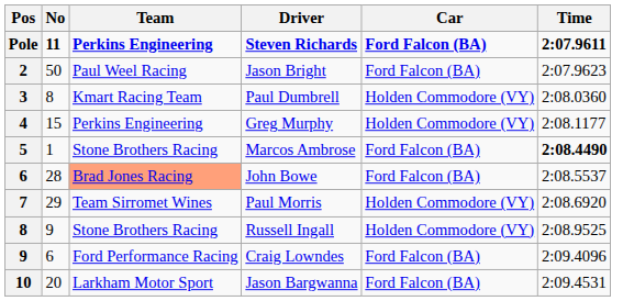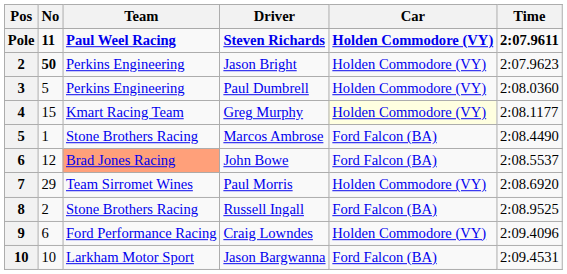 <table class="wikitable" style="font-size: 95%;">
 <tr>
 <th>Pos</th>
 <th>No</th>
 <th>Team</th>
 <th>Driver</th>
 <th>Car</th>
 <th>Time</th>
 </tr>
 <tr>
 </tr>
 <tr style="font-weight:bold">
 <th>Pole</th>
 <td>11</td>
-<td><a href='#'>Perkins Engineering</a></td>
+<td><a href='#'>Paul Weel Racing</a></td>
 <td> <a href='#'>Steven Richards</a></td>
-<td><a href='#'>Ford Falcon (BA)</a></td>
+<td><a href='#'>Holden Commodore (VY)</a></td>
 <td>2:07.9611</td>
 </tr>
 <tr>
 <th>2</th>
-<td>50</td>
-<td><a href='#'>Paul Weel Racing</a></td>
+<td><strong>50</strong></td>
+<td><a href='#'>Perkins Engineering</a></td>
 <td> <a href='#'>Jason Bright</a></td>
-<td><a href='#'>Ford Falcon (BA)</a></td>
+<td><a href='#'>Holden Commodore (VY)</a></td>
 <td>2:07.9623</td>
 </tr>
 <tr>
 <th>3</th>
-<td>8</td>
-<td><a href='#'>Kmart Racing Team</a></td>
+<td>5</td>
+<td><a href='#'>Perkins Engineering</a></td>
 <td> <a href='#'>Paul Dumbrell</a></td>
 <td><a href='#'>Holden Commodore (VY)</a></td>
 <td>2:08.0360</td>
 </tr>
 <tr>
 <th>4</th>
 <td>15</td>
-<td><a href='#'>Perkins Engineering</a></td>
+<td><a href='#'>Kmart Racing Team</a></td>
 <td> <a href='#'>Greg Murphy</a></td>
-<td><a href='#'>Holden Commodore (VY)</a></td>
+<td style="background: lightyellow;"><a href='#'>Holden Commodore (VY)</a></td>
 <td>2:08.1177</td>
 </tr>
 <tr>
 <th>5</th>
 <td>1</td>
 <td><a href='#'>Stone Brothers Racing</a></td>
 <td> <a href='#'>Marcos Ambrose</a></td>
 <td><a href='#'>Ford Falcon (BA)</a></td>
-<td><strong>2:08.4490</strong></td>
+<td>2:08.4490</td>
 </tr>
 <tr>
 <th>6</th>
-<td>28</td>
+<td>12</td>
 <td style="background: lightsalmon;"><a href='#'>Brad Jones Racing</a></td>
 <td> <a href='#'>John Bowe</a></td>
 <td><a href='#'>Ford Falcon (BA)</a></td>
 <td>2:08.5537</td>
 </tr>
 <tr>
 <th>7</th>
 <td>29</td>
 <td><a href='#'>Team Sirromet Wines</a></td>
 <td> <a href='#'>Paul Morris</a></td>
 <td><a href='#'>Holden Commodore (VY)</a></td>
 <td>2:08.6920</td>
 </tr>
 <tr>
 <th>8</th>
-<td>9</td>
+<td>2</td>
 <td><a href='#'>Stone Brothers Racing</a></td>
 <td> <a href='#'>Russell Ingall</a></td>
-<td><a href='#'>Holden Commodore (VY)</a></td>
+<td><a href='#'>Ford Falcon (BA)</a></td>
 <td>2:08.9525</td>
 </tr>
 <tr>
 <th>9</th>
 <td>6</td>
 <td><a href='#'>Ford Performance Racing</a></td>
 <td> <a href='#'>Craig Lowndes</a></td>
-<td><a href='#'>Ford Falcon (BA)</a></td>
+<td><a href='#'>Holden Commodore (VY)</a></td>
 <td>2:09.4096</td>
 </tr>
 <tr>
 <th>10</th>
-<td>20</td>
+<td>10</td>
 <td><a href='#'>Larkham Motor Sport</a></td>
 <td> <a href='#'>Jason Bargwanna</a></td>
 <td><a href='#'>Ford Falcon (BA)</a></td>
 <td>2:09.4531</td>
 </tr>
 </table>
